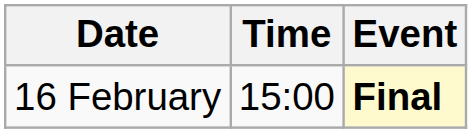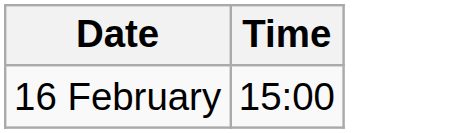 <table class=wikitable>
 <tr>
 <th>Date</th>
 <th>Time</th>
-<th>Event</th>
 </tr>
 <tr>
 <td>16 February</td>
 <td>15:00</td>
-<td style=background:lemonchiffon><strong>Final</strong></td>
 </tr>
 </table>
